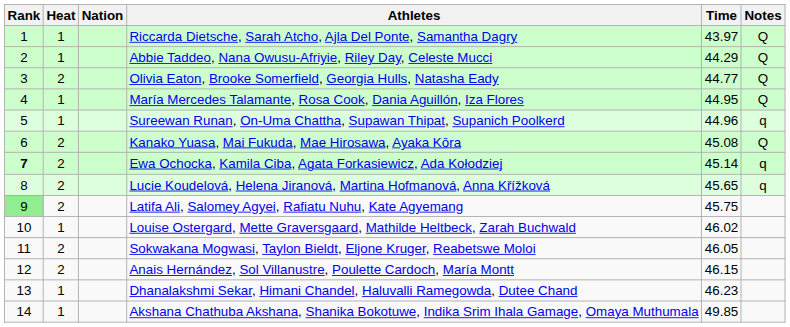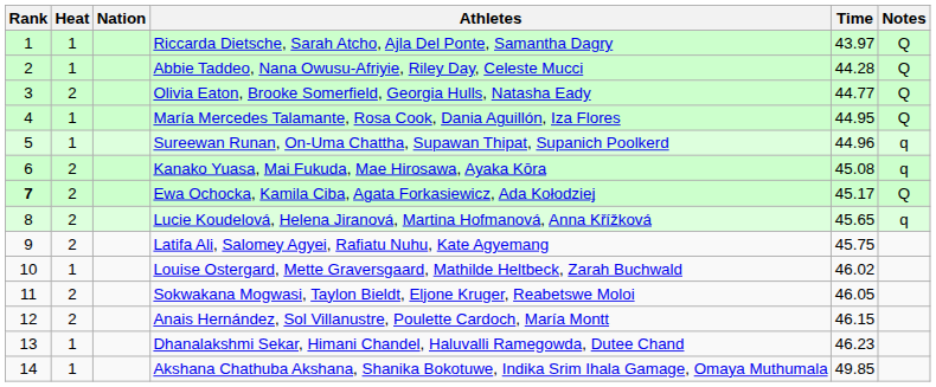 <table class="wikitable sortable" style="text-align:center;font-size:95%">
 <tr>
 <th>Rank</th>
 <th>Heat</th>
 <th>Nation</th>
 <th>Athletes</th>
 <th>Time</th>
 <th>Notes</th>
 </tr>
 <tr bgcolor=ccffcc>
 <td>1</td>
 <td>1</td>
 <td align=left></td>
 <td align=left><a href='#'>Riccarda Dietsche</a>, <a href='#'>Sarah Atcho</a>, <a href='#'>Ajla Del Ponte</a>, <a href='#'>Samantha Dagry</a></td>
 <td>43.97</td>
 <td>Q</td>
 </tr>
 <tr bgcolor=ccffcc>
 <td>2</td>
 <td>1</td>
 <td align=left></td>
 <td align=left><a href='#'>Abbie Taddeo</a>, <a href='#'>Nana Owusu-Afriyie</a>, <a href='#'>Riley Day</a>, <a href='#'>Celeste Mucci</a></td>
-<td>44.29</td>
+<td>44.28</td>
 <td>Q</td>
 </tr>
 <tr bgcolor=ccffcc>
 <td>3</td>
 <td>2</td>
 <td align=left></td>
 <td align=left><a href='#'>Olivia Eaton</a>, <a href='#'>Brooke Somerfield</a>, <a href='#'>Georgia Hulls</a>, <a href='#'>Natasha Eady</a></td>
 <td>44.77</td>
 <td>Q</td>
 </tr>
 <tr bgcolor=ccffcc>
 <td>4</td>
 <td>1</td>
 <td align=left></td>
 <td align=left><a href='#'>María Mercedes Talamante</a>, <a href='#'>Rosa Cook</a>, <a href='#'>Dania Aguillón</a>, <a href='#'>Iza Flores</a></td>
 <td>44.95</td>
 <td>Q</td>
 </tr>
 <tr bgcolor=ddffdd>
 <td>5</td>
 <td>1</td>
 <td align=left></td>
 <td align=left><a href='#'>Sureewan Runan</a>, <a href='#'>On-Uma Chattha</a>, <a href='#'>Supawan Thipat</a>, <a href='#'>Supanich Poolkerd</a></td>
 <td>44.96</td>
 <td>q</td>
 </tr>
 <tr bgcolor=ccffcc>
 <td>6</td>
 <td>2</td>
 <td align=left></td>
 <td align=left><a href='#'>Kanako Yuasa</a>, <a href='#'>Mai Fukuda</a>, <a href='#'>Mae Hirosawa</a>, <a href='#'>Ayaka Kōra</a></td>
 <td>45.08</td>
-<td>Q</td>
+<td>q</td>
 </tr>
 <tr bgcolor=ccffcc>
 <td><strong>7</strong></td>
 <td>2</td>
 <td align=left></td>
 <td align=left><a href='#'>Ewa Ochocka</a>, <a href='#'>Kamila Ciba</a>, <a href='#'>Agata Forkasiewicz</a>, <a href='#'>Ada Kołodziej</a></td>
-<td>45.14</td>
-<td>q</td>
+<td>45.17</td>
+<td>Q</td>
 </tr>
 <tr bgcolor=ddffdd>
 <td>8</td>
 <td>2</td>
 <td align=left></td>
 <td align=left><a href='#'>Lucie Koudelová</a>, <a href='#'>Helena Jiranová</a>, <a href='#'>Martina Hofmanová</a>, <a href='#'>Anna Křížková</a></td>
 <td>45.65</td>
 <td>q</td>
 </tr>
 <tr>
-<td style="background: lightgreen;">9</td>
+<td>9</td>
 <td>2</td>
 <td align=left></td>
 <td align=left><a href='#'>Latifa Ali</a>, <a href='#'>Salomey Agyei</a>, <a href='#'>Rafiatu Nuhu</a>, <a href='#'>Kate Agyemang</a></td>
 <td>45.75</td>
 <td></td>
 </tr>
 <tr>
 <td>10</td>
 <td>1</td>
 <td align=left></td>
 <td align=left><a href='#'>Louise Ostergard</a>, <a href='#'>Mette Graversgaard</a>, <a href='#'>Mathilde Heltbeck</a>, <a href='#'>Zarah Buchwald</a></td>
 <td>46.02</td>
 <td></td>
 </tr>
 <tr>
 <td>11</td>
 <td>2</td>
 <td align=left></td>
 <td align=left><a href='#'>Sokwakana Mogwasi</a>, <a href='#'>Taylon Bieldt</a>, <a href='#'>Eljone Kruger</a>, <a href='#'>Reabetswe Moloi</a></td>
 <td>46.05</td>
 <td></td>
 </tr>
 <tr>
 <td>12</td>
 <td>2</td>
 <td align=left></td>
 <td align=left><a href='#'>Anais Hernández</a>, <a href='#'>Sol Villanustre</a>, <a href='#'>Poulette Cardoch</a>, <a href='#'>María Montt</a></td>
 <td>46.15</td>
 <td></td>
 </tr>
 <tr>
 <td>13</td>
 <td>1</td>
 <td align=left></td>
 <td align=left><a href='#'>Dhanalakshmi Sekar</a>, <a href='#'>Himani Chandel</a>, <a href='#'>Haluvalli Ramegowda</a>, <a href='#'>Dutee Chand</a></td>
 <td>46.23</td>
 <td></td>
 </tr>
 <tr>
 <td>14</td>
 <td>1</td>
 <td align=left></td>
 <td align=left><a href='#'>Akshana Chathuba Akshana</a>, <a href='#'>Shanika Bokotuwe</a>, <a href='#'>Indika Srim Ihala Gamage</a>, <a href='#'>Omaya Muthumala</a></td>
 <td>49.85</td>
 <td></td>
 </tr>
 </table>
